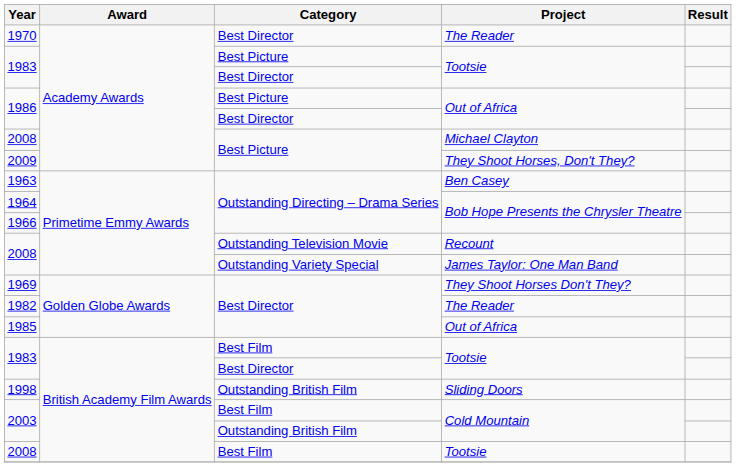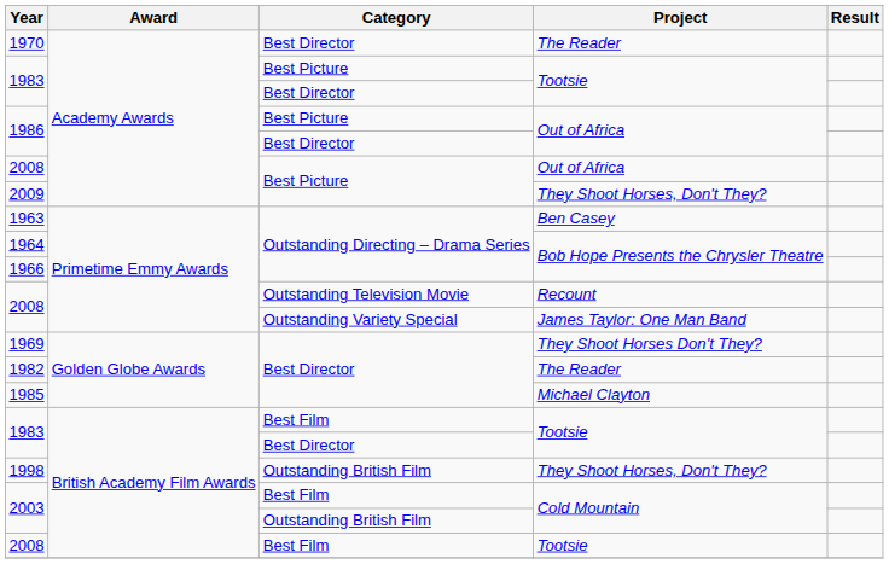 <table class="wikitable">
 <tr>
 <th>Year</th>
 <th>Award</th>
 <th>Category</th>
 <th>Project</th>
 <th class="unsortable">Result</th>
 </tr>
 <tr>
 <td><a href='#'>1970</a></td>
 <td rowspan=7><a href='#'>Academy Awards</a></td>
 <td><a href='#'>Best Director</a></td>
 <td><em><a href='#'>The Reader</a></em></td>
 <td></td>
 </tr>
 <tr>
 <td rowspan=2><a href='#'>1983</a></td>
 <td><a href='#'>Best Picture</a></td>
 <td rowspan=2><em><a href='#'>Tootsie</a></em></td>
 <td></td>
 </tr>
 <tr>
 <td><a href='#'>Best Director</a></td>
 <td></td>
 </tr>
 <tr>
 <td rowspan=2><a href='#'>1986</a></td>
 <td><a href='#'>Best Picture</a></td>
 <td rowspan=2><em><a href='#'>Out of Africa</a></em></td>
 <td></td>
 </tr>
 <tr>
 <td><a href='#'>Best Director</a></td>
 <td></td>
 </tr>
 <tr>
 <td><a href='#'>2008</a></td>
 <td rowspan=2><a href='#'>Best Picture</a></td>
-<td><em><a href='#'>Michael Clayton</a></em></td>
+<td><em><a href='#'>Out of Africa</a></em></td>
 <td></td>
 </tr>
 <tr>
 <td><a href='#'>2009</a></td>
 <td><em><a href='#'>They Shoot Horses, Don't They?</a></em></td>
 <td></td>
 </tr>
 <tr>
 <td><a href='#'>1963</a></td>
 <td rowspan=5><a href='#'>Primetime Emmy Awards</a></td>
 <td rowspan=3><a href='#'>Outstanding Directing – Drama Series</a></td>
 <td><em><a href='#'>Ben Casey</a></em></td>
 <td></td>
 </tr>
 <tr>
 <td><a href='#'>1964</a></td>
 <td rowspan=2><em><a href='#'>Bob Hope Presents the Chrysler Theatre</a></em></td>
 <td></td>
 </tr>
 <tr>
 <td><a href='#'>1966</a></td>
 <td></td>
 </tr>
 <tr>
 <td rowspan=2><a href='#'>2008</a></td>
 <td><a href='#'>Outstanding Television Movie</a></td>
 <td><em><a href='#'>Recount</a></em></td>
 <td></td>
 </tr>
 <tr>
 <td><a href='#'>Outstanding Variety Special</a></td>
 <td><em><a href='#'>James Taylor: One Man Band</a></em></td>
 <td></td>
 </tr>
 <tr>
 <td><a href='#'>1969</a></td>
 <td rowspan=3><a href='#'>Golden Globe Awards</a></td>
 <td rowspan=3><a href='#'>Best Director</a></td>
 <td><em><a href='#'>They Shoot Horses Don't They?</a></em></td>
 <td></td>
 </tr>
 <tr>
 <td><a href='#'>1982</a></td>
 <td><em><a href='#'>The Reader</a></em></td>
 <td></td>
 </tr>
 <tr>
 <td><a href='#'>1985</a></td>
-<td><em><a href='#'>Out of Africa</a></em></td>
+<td><em><a href='#'>Michael Clayton</a></em></td>
 <td></td>
 </tr>
 <tr>
 <td rowspan=2><a href='#'>1983</a></td>
 <td rowspan=6><a href='#'>British Academy Film Awards</a></td>
 <td><a href='#'>Best Film</a></td>
 <td rowspan=2><em><a href='#'>Tootsie</a></em></td>
 <td></td>
 </tr>
 <tr>
 <td><a href='#'>Best Director</a></td>
 <td></td>
 </tr>
 <tr>
 <td><a href='#'>1998</a></td>
 <td><a href='#'>Outstanding British Film</a></td>
-<td><em><a href='#'>Sliding Doors</a></em></td>
+<td><em><a href='#'>They Shoot Horses, Don't They?</a></em></td>
 <td></td>
 </tr>
 <tr>
 <td rowspan=2><a href='#'>2003</a></td>
 <td><a href='#'>Best Film</a></td>
 <td rowspan=2><em><a href='#'>Cold Mountain</a></em></td>
 <td></td>
 </tr>
 <tr>
 <td><a href='#'>Outstanding British Film</a></td>
 <td></td>
 </tr>
 <tr>
 <td><a href='#'>2008</a></td>
 <td><a href='#'>Best Film</a></td>
 <td><em><a href='#'>Tootsie</a></em></td>
 <td></td>
 </tr>
 <tr>
 </tr>
 </table>
